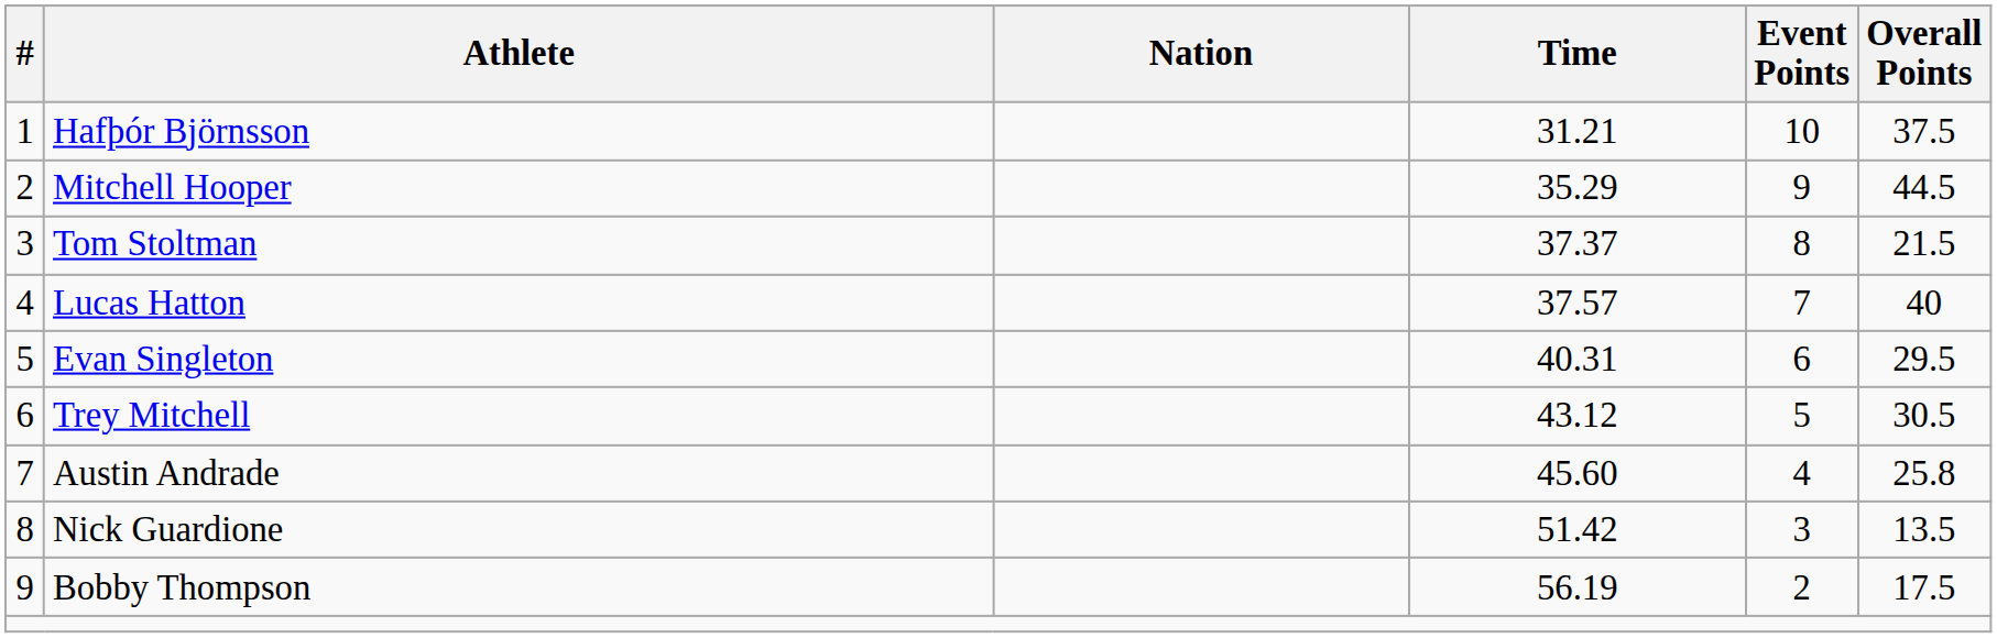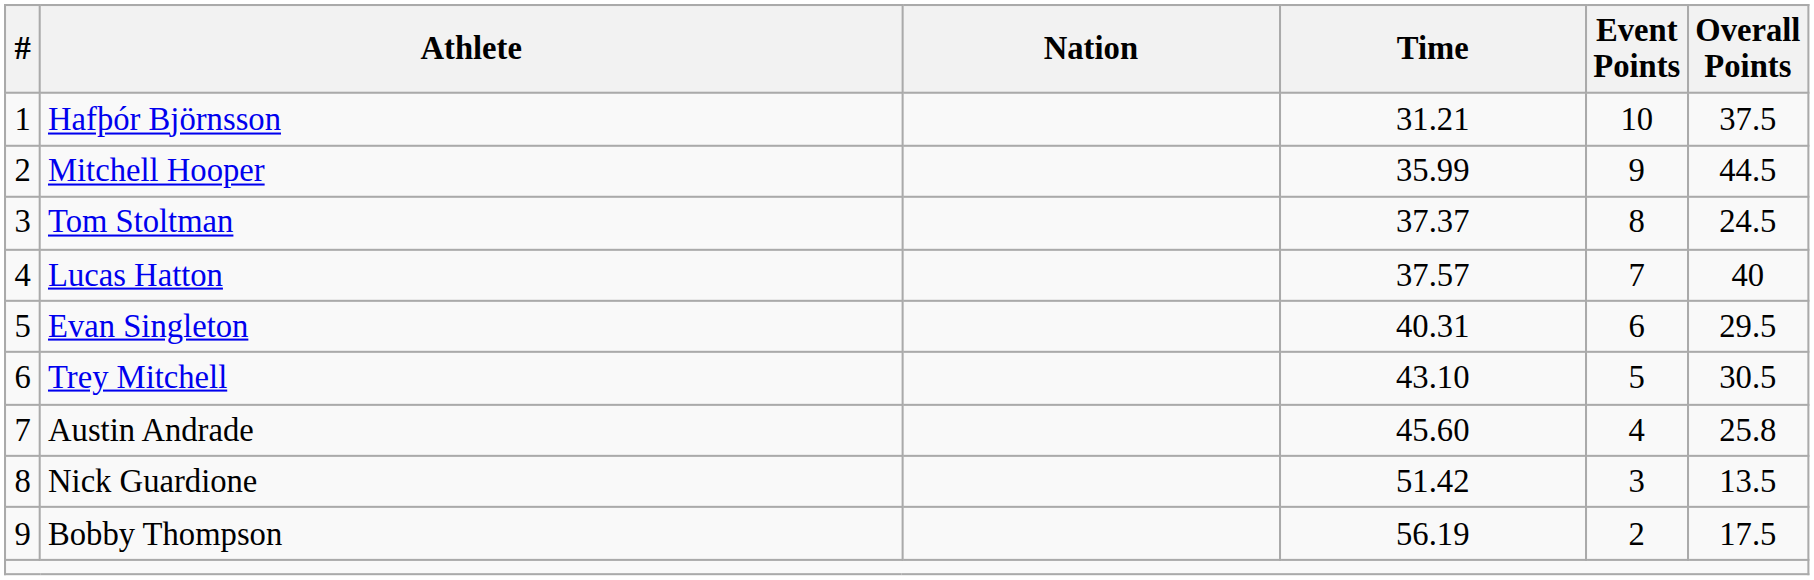 <table class="wikitable sortable" style="text-align:center;width: 70%;">
 <tr>
 <th scope="col" style="width: 10px;">#</th>
 <th scope="col">Athlete</th>
 <th scope="col">Nation</th>
 <th scope="col">Time</th>
 <th scope="col" style="width: 10px;">Event Points</th>
 <th scope="col" style="width: 10px;">Overall Points</th>
 </tr>
 <tr>
 <td>1</td>
 <td align=left><a href='#'>Hafþór Björnsson</a></td>
 <td align=left></td>
 <td>31.21</td>
 <td>10</td>
 <td>37.5</td>
 </tr>
 <tr>
 <td>2</td>
 <td align=left><a href='#'>Mitchell Hooper</a></td>
 <td align=left></td>
-<td>35.29</td>
+<td>35.99</td>
 <td>9</td>
 <td>44.5</td>
 </tr>
 <tr>
 <td>3</td>
 <td align=left><a href='#'>Tom Stoltman</a></td>
 <td align=left></td>
 <td>37.37</td>
 <td>8</td>
-<td>21.5</td>
+<td>24.5</td>
 </tr>
 <tr>
 <td>4</td>
 <td align=left><a href='#'>Lucas Hatton</a></td>
 <td align=left></td>
 <td>37.57</td>
 <td>7</td>
 <td>40</td>
 </tr>
 <tr>
 <td>5</td>
 <td align=left><a href='#'>Evan Singleton</a></td>
 <td align=left></td>
 <td>40.31</td>
 <td>6</td>
 <td>29.5</td>
 </tr>
 <tr>
 <td>6</td>
 <td align=left><a href='#'>Trey Mitchell</a></td>
 <td align=left></td>
-<td>43.12</td>
+<td>43.10</td>
 <td>5</td>
 <td>30.5</td>
 </tr>
 <tr>
 <td>7</td>
 <td align=left>Austin Andrade</td>
 <td align=left></td>
 <td>45.60</td>
 <td>4</td>
 <td>25.8</td>
 </tr>
 <tr>
 <td>8</td>
 <td align=left>Nick Guardione</td>
 <td align=left></td>
 <td>51.42</td>
 <td>3</td>
 <td>13.5</td>
 </tr>
 <tr>
 <td>9</td>
 <td align=left>Bobby Thompson</td>
 <td align=left></td>
 <td>56.19</td>
 <td>2</td>
 <td>17.5</td>
 </tr>
 <tr class="sortbottom">
 <td colspan="6"></td>
 </tr>
 </table>
